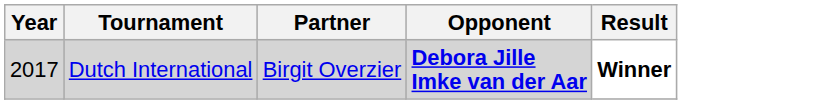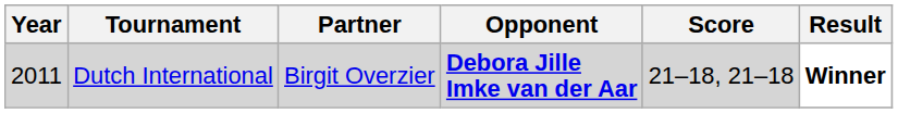 <table class="sortable wikitable" style="font-size: 90%;">
 <tr>
 <th>Year</th>
 <th>Tournament</th>
 <th>Partner</th>
 <th>Opponent</th>
+<th>Score</th>
 <th>Result</th>
 </tr>
 <tr style="background:#D5D5D5">
-<td align="center">2017</td>
+<td align="center">2011</td>
 <td align="left"><a href='#'>Dutch International</a></td>
 <td align="left"> <a href='#'>Birgit Overzier</a></td>
 <td align="left"><strong> <a href='#'>Debora Jille</a><br> <a href='#'>Imke van der Aar</a></strong></td>
+<td align="left">21–18, 21–18</td>
 <td style="text-align:left; background:white"> <strong>Winner</strong></td>
 </tr>
 </table>
